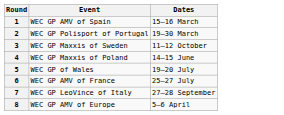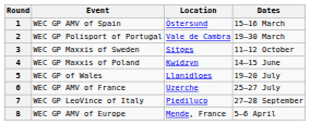 <table class="wikitable" style="font-size: 90%">
 <tr>
 <th>Round</th>
 <th>Event</th>
+<th>Location</th>
 <th>Dates</th>
 </tr>
 <tr>
 <th>1</th>
 <td> WEC GP AMV of Spain</td>
+<td><a href='#'>Östersund</a></td>
 <td>15–16 March</td>
 </tr>
 <tr>
 <th>2</th>
 <td> WEC GP Polisport of Portugal</td>
+<td><a href='#'>Vale de Cambra</a></td>
 <td>19–30 March</td>
 </tr>
 <tr>
 <th>3</th>
 <td> WEC GP Maxxis of Sweden</td>
+<td><a href='#'>Sitges</a></td>
 <td>11–12 October</td>
 </tr>
 <tr>
 <th>4</th>
 <td> WEC GP Maxxis of Poland</td>
+<td><a href='#'>Kwidzyn</a></td>
 <td>14–15 June</td>
 </tr>
 <tr>
 <th>5</th>
 <td> WEC GP of Wales</td>
+<td><a href='#'>Llanidloes</a></td>
 <td>19–20 July</td>
 </tr>
 <tr>
 <th>6</th>
 <td> WEC GP AMV of France</td>
+<td><a href='#'>Uzerche</a></td>
 <td>25–27 July</td>
 </tr>
 <tr>
 <th>7</th>
 <td> WEC GP LeoVince of Italy</td>
+<td><a href='#'>Piediluco</a></td>
 <td>27–28 September</td>
 </tr>
 <tr>
 <th>8</th>
 <td> WEC GP AMV of Europe</td>
+<td><a href='#'>Mende</a>, France</td>
 <td>5–6 April</td>
 </tr>
 </table>
